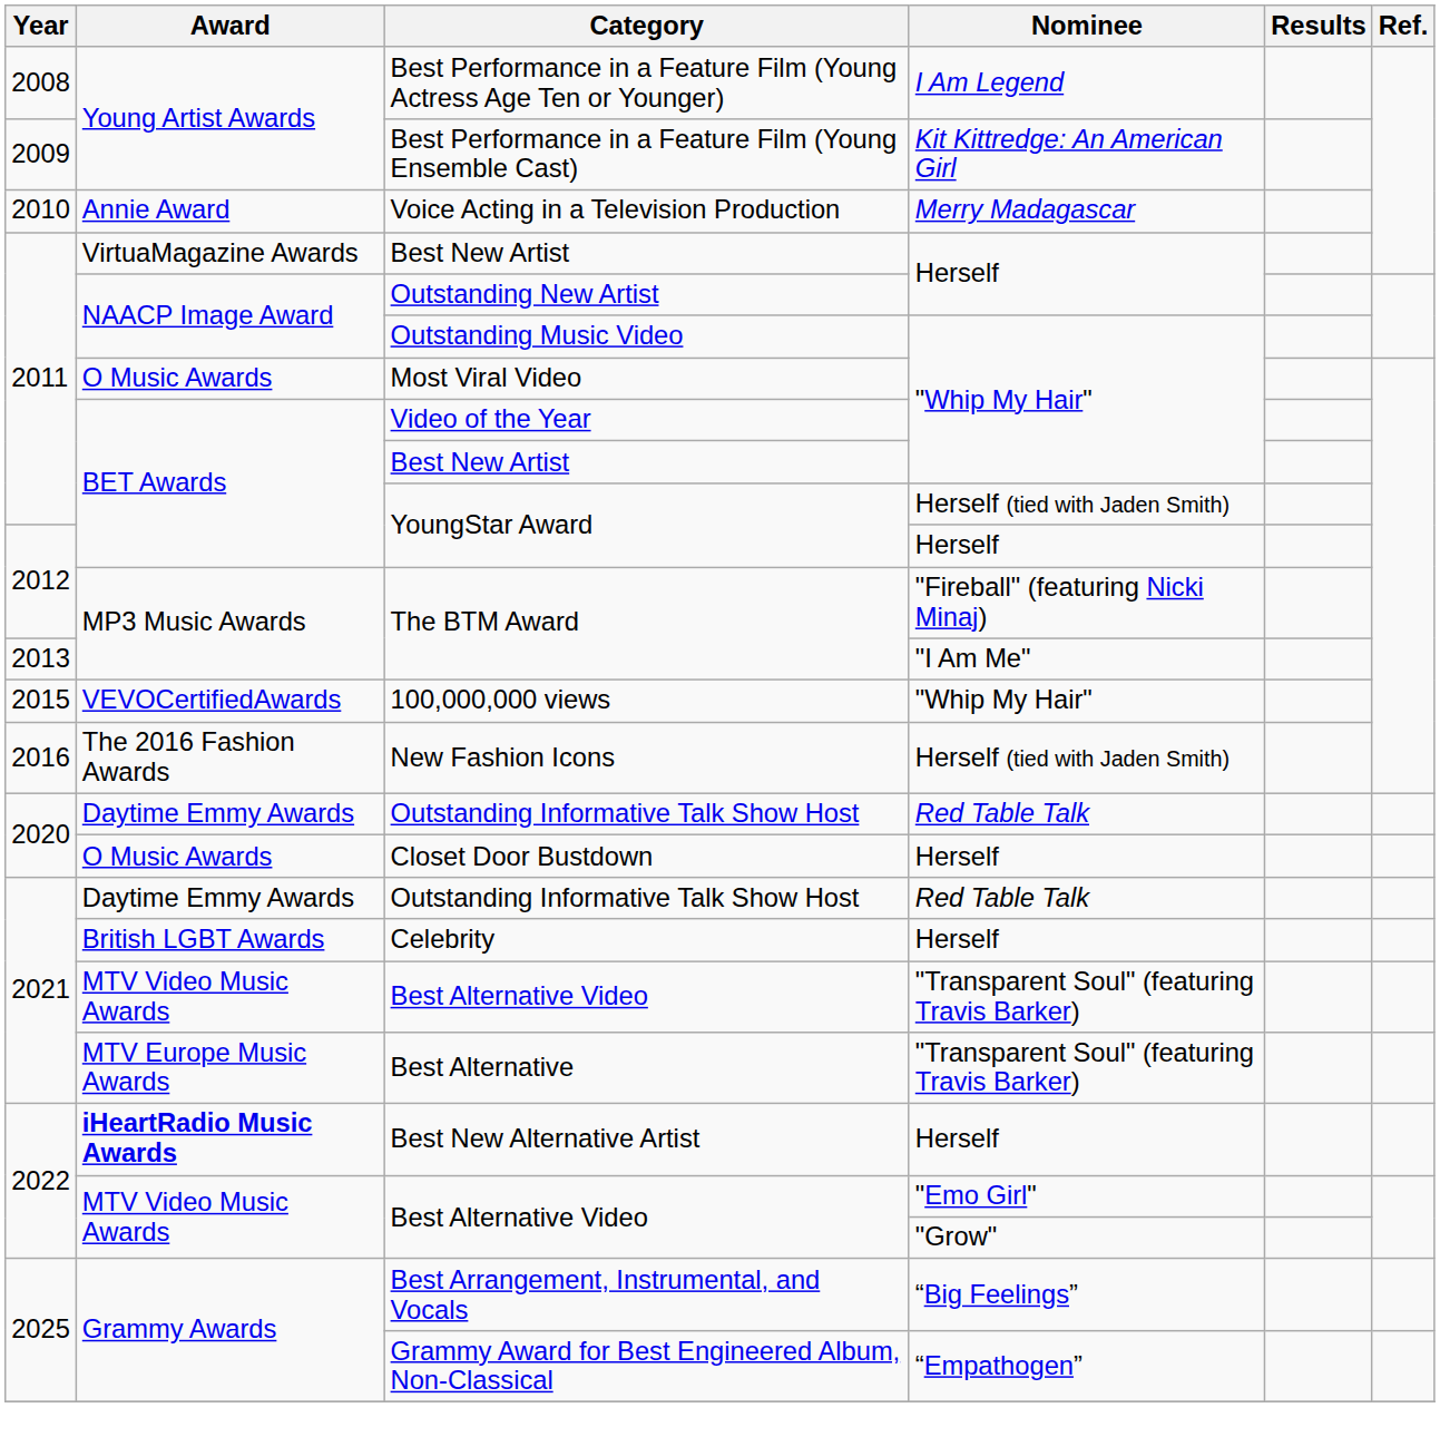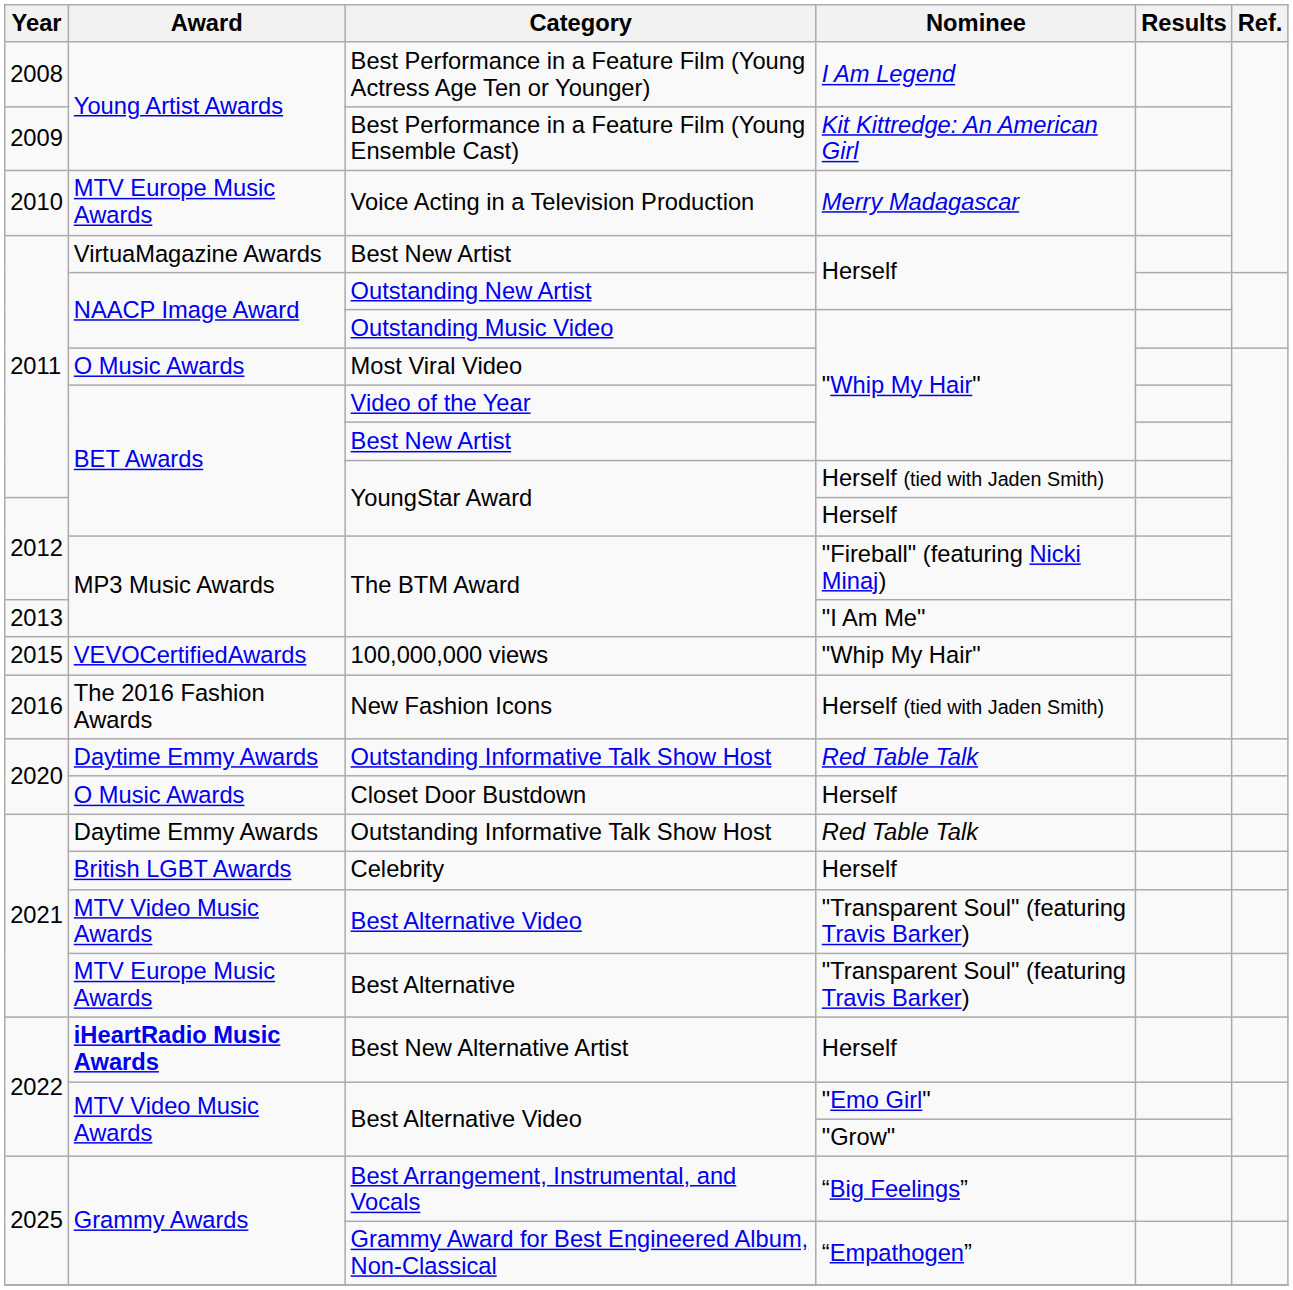 <table class="wikitable">
 <tr>
 <th>Year</th>
 <th>Award</th>
 <th>Category</th>
 <th>Nominee</th>
 <th>Results</th>
 <th>Ref.</th>
 </tr>
 <tr>
 <td>2008</td>
 <td rowspan=2><a href='#'>Young Artist Awards</a></td>
 <td>Best Performance in a Feature Film (Young Actress Age Ten or Younger)</td>
 <td><em><a href='#'>I Am Legend</a></em></td>
 <td></td>
 <td rowspan=4></td>
 </tr>
 <tr>
 <td>2009</td>
 <td>Best Performance in a Feature Film (Young Ensemble Cast)</td>
 <td><em><a href='#'>Kit Kittredge: An American Girl</a></em></td>
 <td></td>
 </tr>
 <tr>
 <td>2010</td>
-<td><a href='#'>Annie Award</a></td>
+<td><a href='#'>MTV Europe Music Awards</a></td>
 <td>Voice Acting in a Television Production</td>
 <td><em><a href='#'>Merry Madagascar</a></em></td>
 <td></td>
 </tr>
 <tr>
 <td rowspan=7>2011</td>
 <td>VirtuaMagazine Awards</td>
 <td>Best New Artist</td>
 <td rowspan=2>Herself</td>
 <td></td>
 </tr>
 <tr>
 <td rowspan=2><a href='#'>NAACP Image Award</a></td>
 <td><a href='#'>Outstanding New Artist</a></td>
 <td></td>
 <td rowspan=2></td>
 </tr>
 <tr>
 <td><a href='#'>Outstanding Music Video</a></td>
 <td rowspan=4>"<a href='#'>Whip My Hair</a>"</td>
 <td></td>
 </tr>
 <tr>
 <td><a href='#'>O Music Awards</a></td>
 <td>Most Viral Video</td>
 <td></td>
 <td rowspan=9></td>
 </tr>
 <tr>
 <td rowspan=4><a href='#'>BET Awards</a></td>
 <td><a href='#'>Video of the Year</a></td>
 <td></td>
 </tr>
 <tr>
 <td><a href='#'>Best New Artist</a></td>
 <td></td>
 </tr>
 <tr>
 <td rowspan=2>YoungStar Award</td>
 <td>Herself <small>(tied with Jaden Smith)</small></td>
 <td></td>
 </tr>
 <tr>
 <td rowspan=2>2012</td>
 <td>Herself</td>
 <td></td>
 </tr>
 <tr>
 <td rowspan=2>MP3 Music Awards</td>
 <td rowspan=2>The BTM Award</td>
 <td>"Fireball" (featuring <a href='#'>Nicki Minaj</a>)</td>
 <td></td>
 </tr>
 <tr>
 <td>2013</td>
 <td>"I Am Me"</td>
 <td></td>
 </tr>
 <tr>
 <td>2015</td>
 <td><a href='#'>VEVOCertifiedAwards</a></td>
 <td>100,000,000 views</td>
 <td>"Whip My Hair"</td>
 <td></td>
 </tr>
 <tr>
 <td>2016</td>
 <td>The 2016 Fashion Awards</td>
 <td>New Fashion Icons</td>
 <td>Herself <small>(tied with Jaden Smith)</small></td>
 <td></td>
 </tr>
 <tr>
 <td rowspan=2>2020</td>
 <td><a href='#'>Daytime Emmy Awards</a></td>
 <td><a href='#'>Outstanding Informative Talk Show Host</a></td>
 <td><em><a href='#'>Red Table Talk</a></em></td>
 <td></td>
 <td></td>
 </tr>
 <tr>
 <td><a href='#'>O Music Awards</a></td>
 <td>Closet Door Bustdown</td>
 <td>Herself</td>
 <td></td>
 <td></td>
 </tr>
 <tr>
 <td rowspan=4>2021</td>
 <td>Daytime Emmy Awards</td>
 <td>Outstanding Informative Talk Show Host</td>
 <td><em>Red Table Talk</em></td>
 <td></td>
 <td></td>
 </tr>
 <tr>
 <td><a href='#'>British LGBT Awards</a></td>
 <td>Celebrity</td>
 <td>Herself</td>
 <td></td>
 <td></td>
 </tr>
 <tr>
 <td><a href='#'>MTV Video Music Awards</a></td>
 <td><a href='#'>Best Alternative  Video</a></td>
 <td>"Transparent Soul" (featuring <a href='#'>Travis Barker</a>)</td>
 <td></td>
 <td></td>
 </tr>
 <tr>
 <td><a href='#'>MTV Europe Music Awards</a></td>
 <td>Best Alternative</td>
 <td>"Transparent Soul" (featuring <a href='#'>Travis Barker</a>)</td>
 <td></td>
 <td></td>
 </tr>
 <tr>
 <td rowspan="3">2022</td>
 <td><strong><a href='#'>iHeartRadio Music Awards</a></strong></td>
 <td>Best New Alternative Artist</td>
 <td>Herself</td>
 <td></td>
 <td></td>
 </tr>
 <tr>
 <td rowspan="2"><a href='#'>MTV Video Music Awards</a></td>
 <td rowspan="2">Best Alternative Video</td>
 <td>"<a href='#'>Emo Girl</a>"</td>
 <td></td>
 <td rowspan="2"></td>
 </tr>
 <tr>
 <td>"Grow"</td>
 <td></td>
 </tr>
 <tr>
 <td Rowspan=2>2025</td>
 <td rowspan=2><a href='#'>Grammy Awards</a></td>
 <td><a href='#'>Best Arrangement, Instrumental, and Vocals</a></td>
 <td>“<a href='#'>Big Feelings</a>”</td>
 <td></td>
 <td></td>
 </tr>
 <tr>
 <td><a href='#'>Grammy Award for Best Engineered Album, Non-Classical</a></td>
 <td>“<a href='#'>Empathogen</a>”</td>
 <td></td>
 <td></td>
 </tr>
 <tr>
 </tr>
 </table>
